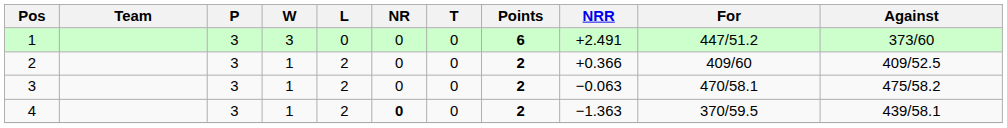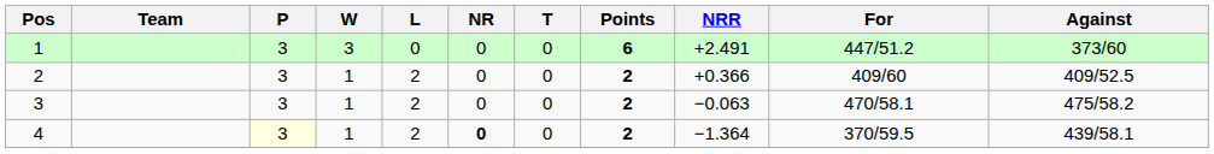 <table class="wikitable" width=85%>
 <tr>
 <th width="40">Pos</th>
 <th width="120">Team</th>
 <th width="40">P</th>
 <th width="40">W</th>
 <th width="40">L</th>
 <th width="40">NR</th>
 <th width="40">T</th>
 <th width="60">Points</th>
 <th width="60"><a href='#'>NRR</a></th>
 <th width="150">For</th>
 <th width="150">Against</th>
 </tr>
 <tr align="center" bgcolor=#ccffcc>
 <td>1</td>
 <td align="left"></td>
 <td>3</td>
 <td>3</td>
 <td>0</td>
 <td>0</td>
 <td>0</td>
 <td><strong>6</strong></td>
 <td>+2.491</td>
 <td>447/51.2</td>
 <td>373/60</td>
 </tr>
 <tr align="center">
 <td>2</td>
 <td align="left"></td>
 <td>3</td>
 <td>1</td>
 <td>2</td>
 <td>0</td>
 <td>0</td>
 <td><strong>2</strong></td>
 <td>+0.366</td>
 <td>409/60</td>
 <td>409/52.5</td>
 </tr>
 <tr align="center">
 <td>3</td>
 <td align="left"></td>
 <td>3</td>
 <td>1</td>
 <td>2</td>
 <td>0</td>
 <td>0</td>
 <td><strong>2</strong></td>
 <td>−0.063</td>
 <td>470/58.1</td>
 <td>475/58.2</td>
 </tr>
 <tr align="center" +20>
 <td>4</td>
 <td align="left"></td>
-<td>3</td>
+<td style="background: lightyellow;">3</td>
 <td>1</td>
 <td>2</td>
 <td><strong>0</strong></td>
 <td>0</td>
 <td><strong>2</strong></td>
-<td>−1.363</td>
+<td>−1.364</td>
 <td>370/59.5</td>
 <td>439/58.1</td>
 </tr>
 <tr>
 </tr>
 </table>
